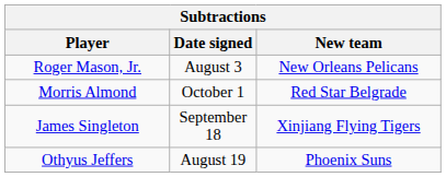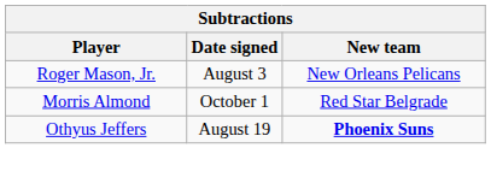 <table class="wikitable" style="text-align:center">
 <tr>
 <th colspan=3>Subtractions</th>
 </tr>
 <tr>
 <th style="width:160px">Player</th>
 <th style="width:80px">Date signed</th>
 <th style="width:180px">New team</th>
 </tr>
 <tr>
 <td><a href='#'>Roger Mason, Jr.</a></td>
 <td>August 3</td>
 <td><a href='#'>New Orleans Pelicans</a></td>
 </tr>
 <tr>
 <td><a href='#'>Morris Almond</a></td>
 <td>October 1</td>
 <td><a href='#'>Red Star Belgrade</a> </td>
 </tr>
 <tr>
-<td><a href='#'>James Singleton</a></td>
-<td>September 18</td>
-<td><a href='#'>Xinjiang Flying Tigers</a> </td>
-</tr>
-<tr>
 <td><a href='#'>Othyus Jeffers</a></td>
 <td>August 19</td>
-<td><a href='#'>Phoenix Suns</a></td>
+<td><strong><a href='#'>Phoenix Suns</a></strong></td>
 </tr>
 </table>
